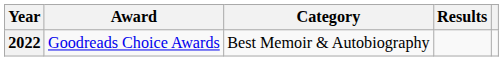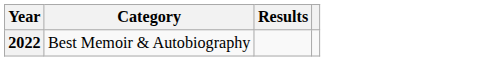 <table class="wikitable plainrowheaders">
 <tr>
 <th scope="col">Year</th>
-<th scope="col">Award</th>
 <th scope="col">Category</th>
 <th scope="col">Results</th>
 <th scope="col"></th>
 </tr>
 <tr>
 <th scope="row">2022</th>
-<td><a href='#'>Goodreads Choice Awards</a></td>
 <td>Best Memoir & Autobiography</td>
 <td></td>
 <td align="center"></td>
 </tr>
 </table>
